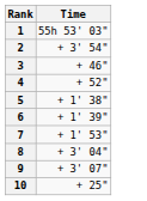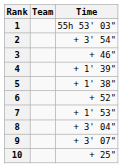 <table class="wikitable">
 <tr>
 <th scope="col">Rank</th>
+<th scope="col">Team</th>
 <th scope="col">Time</th>
 </tr>
 <tr>
 <th scope="row">1</th>
+<td> </td>
 <td align="right">55h 53' 03"</td>
 </tr>
 <tr>
 <th scope="row">2</th>
+<td> </td>
 <td align="right">+ 3' 54"</td>
 </tr>
 <tr>
 <th scope="row">3</th>
+<td> </td>
 <td align="right">+ 46"</td>
 </tr>
 <tr>
 <th scope="row">4</th>
-<td align="right">+ 52"</td>
+<td> </td>
+<td align="right">+ 1' 39"</td>
 </tr>
 <tr>
 <th scope="row">5</th>
+<td> </td>
 <td align="right">+ 1' 38"</td>
 </tr>
 <tr>
 <th scope="row">6</th>
-<td align="right">+ 1' 39"</td>
+<td> </td>
+<td align="right">+ 52"</td>
 </tr>
 <tr>
 <th scope="row">7</th>
+<td> </td>
 <td align="right">+ 1' 53"</td>
 </tr>
 <tr>
 <th scope="row">8</th>
+<td> </td>
 <td align="right">+ 3' 04"</td>
 </tr>
 <tr>
 <th scope="row">9</th>
+<td> </td>
 <td align="right">+ 3' 07"</td>
 </tr>
 <tr>
 <th scope="row">10</th>
+<td> </td>
 <td align="right">+ 25"</td>
 </tr>
 </table>
